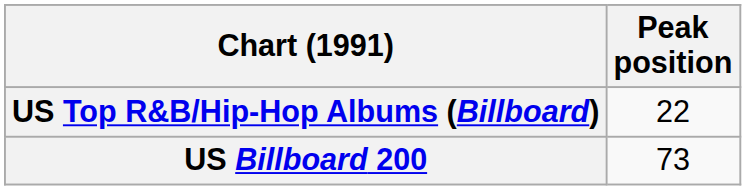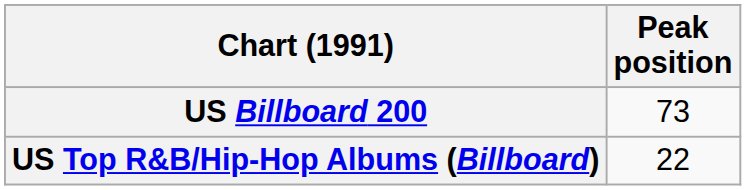 <table class="wikitable sortable plainrowheaders" style="text-align:center">
 <tr>
 <th scope="col">Chart (1991)</th>
 <th scope="col">Peak<br>position</th>
 </tr>
 <tr>
+<th scope="row">US <a href='#'><em>Billboard</em> 200</a></th>
+<td>73</td>
+</tr>
+<tr>
 <th scope="row">US <a href='#'>Top R&B/Hip-Hop Albums</a> (<em><a href='#'>Billboard</a></em>)</th>
 <td>22</td>
 </tr>
-<tr>
-<th scope="row">US <a href='#'><em>Billboard</em> 200</a></th>
-<td>73</td>
-</tr>
 </table>
